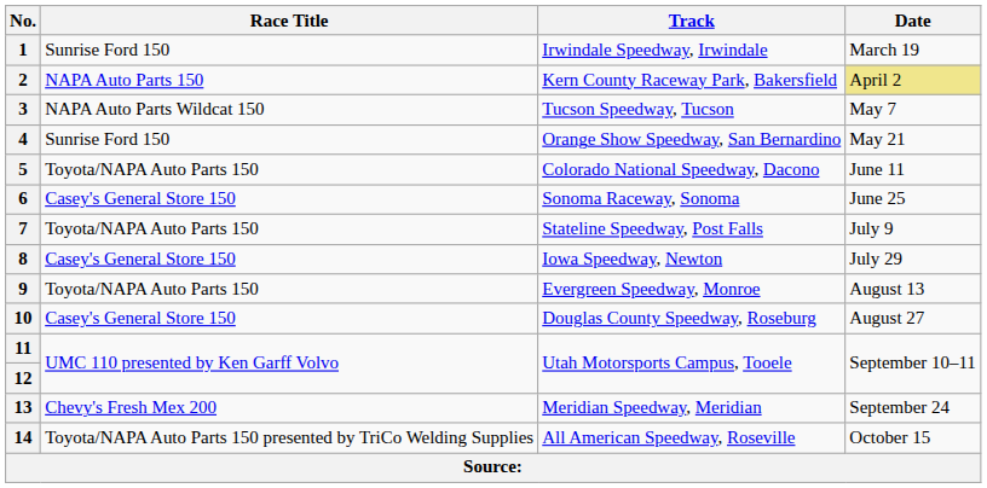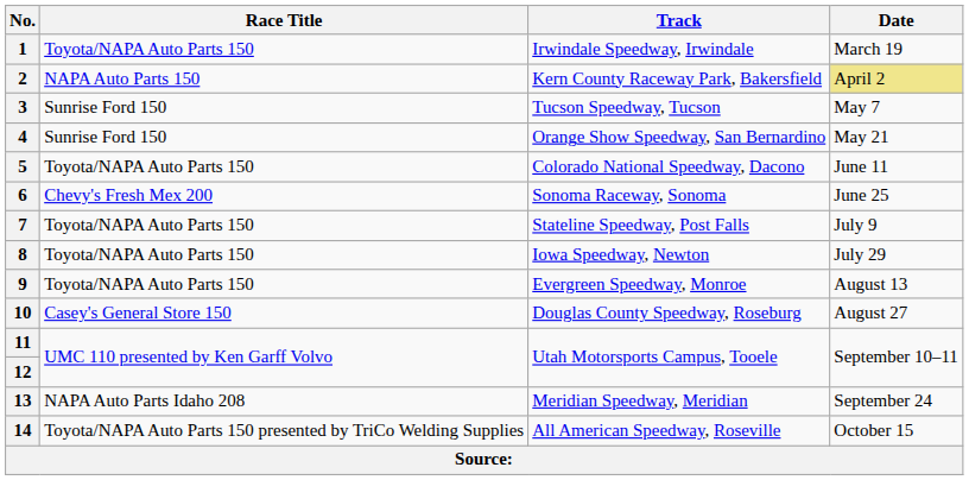 <table class="wikitable" style="font-size:85%;">
 <tr>
 <th>No.</th>
 <th>Race Title</th>
 <th><a href='#'>Track</a></th>
 <th>Date</th>
 </tr>
 <tr>
 <th>1</th>
-<td>Sunrise Ford 150</td>
+<td><a href='#'>Toyota/NAPA Auto Parts 150</a></td>
 <td><a href='#'>Irwindale Speedway</a>, <a href='#'>Irwindale</a></td>
 <td>March 19</td>
 </tr>
 <tr>
 <th>2</th>
 <td><a href='#'>NAPA Auto Parts 150</a></td>
 <td><a href='#'>Kern County Raceway Park</a>, <a href='#'>Bakersfield</a></td>
 <td style="background: khaki;">April 2</td>
 </tr>
 <tr>
 <th>3</th>
-<td>NAPA Auto Parts Wildcat 150</td>
+<td>Sunrise Ford 150</td>
 <td><a href='#'>Tucson Speedway</a>, <a href='#'>Tucson</a></td>
 <td>May 7</td>
 </tr>
 <tr>
 <th>4</th>
 <td>Sunrise Ford 150</td>
 <td><a href='#'>Orange Show Speedway</a>, <a href='#'>San Bernardino</a></td>
 <td>May 21</td>
 </tr>
 <tr>
 <th>5</th>
 <td>Toyota/NAPA Auto Parts 150</td>
 <td><a href='#'>Colorado National Speedway</a>, <a href='#'>Dacono</a></td>
 <td>June 11</td>
 </tr>
 <tr>
 <th>6</th>
-<td><a href='#'>Casey's General Store 150</a></td>
+<td><a href='#'>Chevy's Fresh Mex 200</a></td>
 <td><a href='#'>Sonoma Raceway</a>, <a href='#'>Sonoma</a></td>
 <td>June 25</td>
 </tr>
 <tr>
 <th>7</th>
 <td>Toyota/NAPA Auto Parts 150</td>
 <td><a href='#'>Stateline Speedway</a>, <a href='#'>Post Falls</a></td>
 <td>July 9</td>
 </tr>
 <tr>
 <th>8</th>
-<td><a href='#'>Casey's General Store 150</a></td>
+<td>Toyota/NAPA Auto Parts 150</td>
 <td><a href='#'>Iowa Speedway</a>, <a href='#'>Newton</a></td>
 <td>July 29</td>
 </tr>
 <tr>
 <th>9</th>
 <td>Toyota/NAPA Auto Parts 150</td>
 <td><a href='#'>Evergreen Speedway</a>, <a href='#'>Monroe</a></td>
 <td>August 13</td>
 </tr>
 <tr>
 <th>10</th>
 <td><a href='#'>Casey's General Store 150</a></td>
 <td><a href='#'>Douglas County Speedway</a>, <a href='#'>Roseburg</a></td>
 <td>August 27</td>
 </tr>
 <tr>
 <th>11</th>
 <td rowspan=2><a href='#'>UMC 110 presented by Ken Garff Volvo</a></td>
 <td rowspan=2><a href='#'>Utah Motorsports Campus</a>, <a href='#'>Tooele</a></td>
 <td rowspan=2>September 10–11</td>
 </tr>
 <tr>
 <th>12</th>
 </tr>
 <tr>
 <th>13</th>
-<td><a href='#'>Chevy's Fresh Mex 200</a></td>
+<td>NAPA Auto Parts Idaho 208</td>
 <td><a href='#'>Meridian Speedway</a>, <a href='#'>Meridian</a></td>
 <td>September 24</td>
 </tr>
 <tr>
 <th>14</th>
 <td>Toyota/NAPA Auto Parts 150 presented by TriCo Welding Supplies</td>
 <td><a href='#'>All American Speedway</a>, <a href='#'>Roseville</a></td>
 <td>October 15</td>
 </tr>
 <tr>
 <th colspan=4>Source:</th>
 </tr>
 </table>
